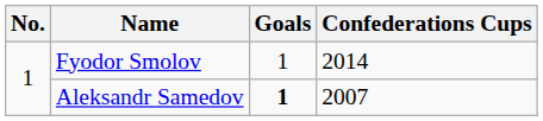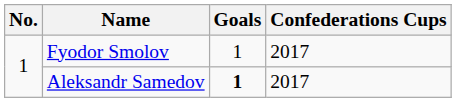 <table class="wikitable" style="text-align: left;">
 <tr>
 <th>No.</th>
 <th>Name</th>
 <th>Goals</th>
 <th>Confederations Cups</th>
 </tr>
 <tr>
 <td rowspan=2 align=center>1</td>
 <td><a href='#'>Fyodor Smolov</a></td>
 <td align=center>1</td>
-<td>2014</td>
+<td>2017</td>
 </tr>
 <tr>
 <td><a href='#'>Aleksandr Samedov</a></td>
 <td align=center><strong>1</strong></td>
-<td>2007</td>
+<td>2017</td>
 </tr>
 </table>
